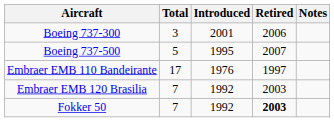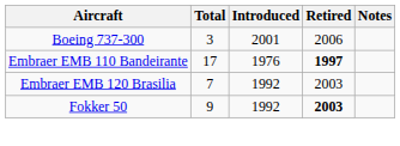 <table class="wikitable" style="margin:0.5em auto; text-align:center">
 <tr>
 <th>Aircraft</th>
 <th>Total</th>
 <th>Introduced</th>
 <th>Retired</th>
 <th>Notes</th>
 </tr>
 <tr>
 <td><a href='#'>Boeing 737-300</a></td>
 <td>3</td>
 <td>2001</td>
 <td>2006</td>
 <td></td>
 </tr>
 <tr>
-<td><a href='#'>Boeing 737-500</a></td>
-<td>5</td>
-<td>1995</td>
-<td>2007</td>
-<td></td>
-</tr>
-<tr>
 <td><a href='#'>Embraer EMB 110 Bandeirante</a></td>
 <td>17</td>
 <td>1976</td>
-<td>1997</td>
+<td><strong>1997</strong></td>
 <td></td>
 </tr>
 <tr>
 <td><a href='#'>Embraer EMB 120 Brasilia</a></td>
 <td>7</td>
 <td>1992</td>
 <td>2003</td>
 <td></td>
 </tr>
 <tr>
 <td><a href='#'>Fokker 50</a></td>
-<td>7</td>
+<td>9</td>
 <td>1992</td>
 <td><strong>2003</strong></td>
 <td></td>
 </tr>
 </table>
